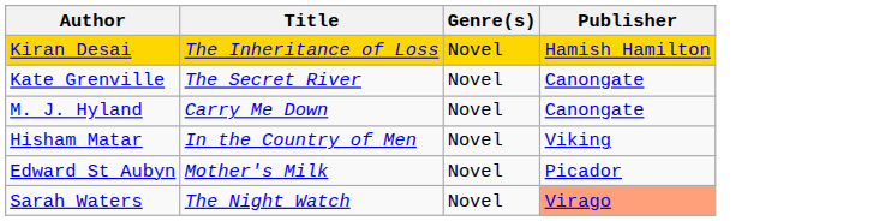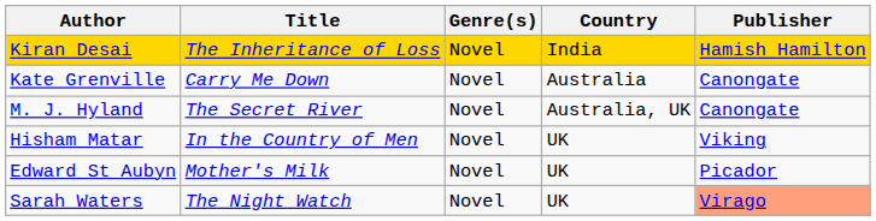 <table class="wikitable">
 <tr>
 <th>Author</th>
 <th>Title</th>
 <th>Genre(s)</th>
+<th>Country</th>
 <th>Publisher</th>
 </tr>
 <tr>
 <td style="background:gold"><a href='#'>Kiran Desai</a></td>
 <td style="background:gold"><em><a href='#'>The Inheritance of Loss</a></em></td>
 <td style="background:gold">Novel</td>
+<td style="background:gold">India</td>
 <td style="background:gold"><a href='#'>Hamish Hamilton</a></td>
 </tr>
 <tr>
 <td><a href='#'>Kate Grenville</a></td>
-<td><em><a href='#'>The Secret River</a></em></td>
+<td><em><a href='#'>Carry Me Down</a></em></td>
 <td>Novel</td>
+<td>Australia</td>
 <td><a href='#'>Canongate</a></td>
 </tr>
 <tr>
 <td><a href='#'>M. J. Hyland</a></td>
-<td><em><a href='#'>Carry Me Down</a></em></td>
+<td><em><a href='#'>The Secret River</a></em></td>
 <td>Novel</td>
+<td>Australia, UK</td>
 <td><a href='#'>Canongate</a></td>
 </tr>
 <tr>
 <td><a href='#'>Hisham Matar</a></td>
 <td><em><a href='#'>In the Country of Men</a></em></td>
 <td>Novel</td>
+<td>UK</td>
 <td><a href='#'>Viking</a></td>
 </tr>
 <tr>
 <td><a href='#'>Edward St Aubyn</a></td>
 <td><em><a href='#'>Mother's Milk</a></em></td>
 <td>Novel</td>
+<td>UK</td>
 <td><a href='#'>Picador</a></td>
 </tr>
 <tr>
 <td><a href='#'>Sarah Waters</a></td>
 <td><em><a href='#'>The Night Watch</a></em></td>
 <td>Novel</td>
+<td>UK</td>
 <td style="background: lightsalmon;"><a href='#'>Virago</a></td>
 </tr>
 </table>
